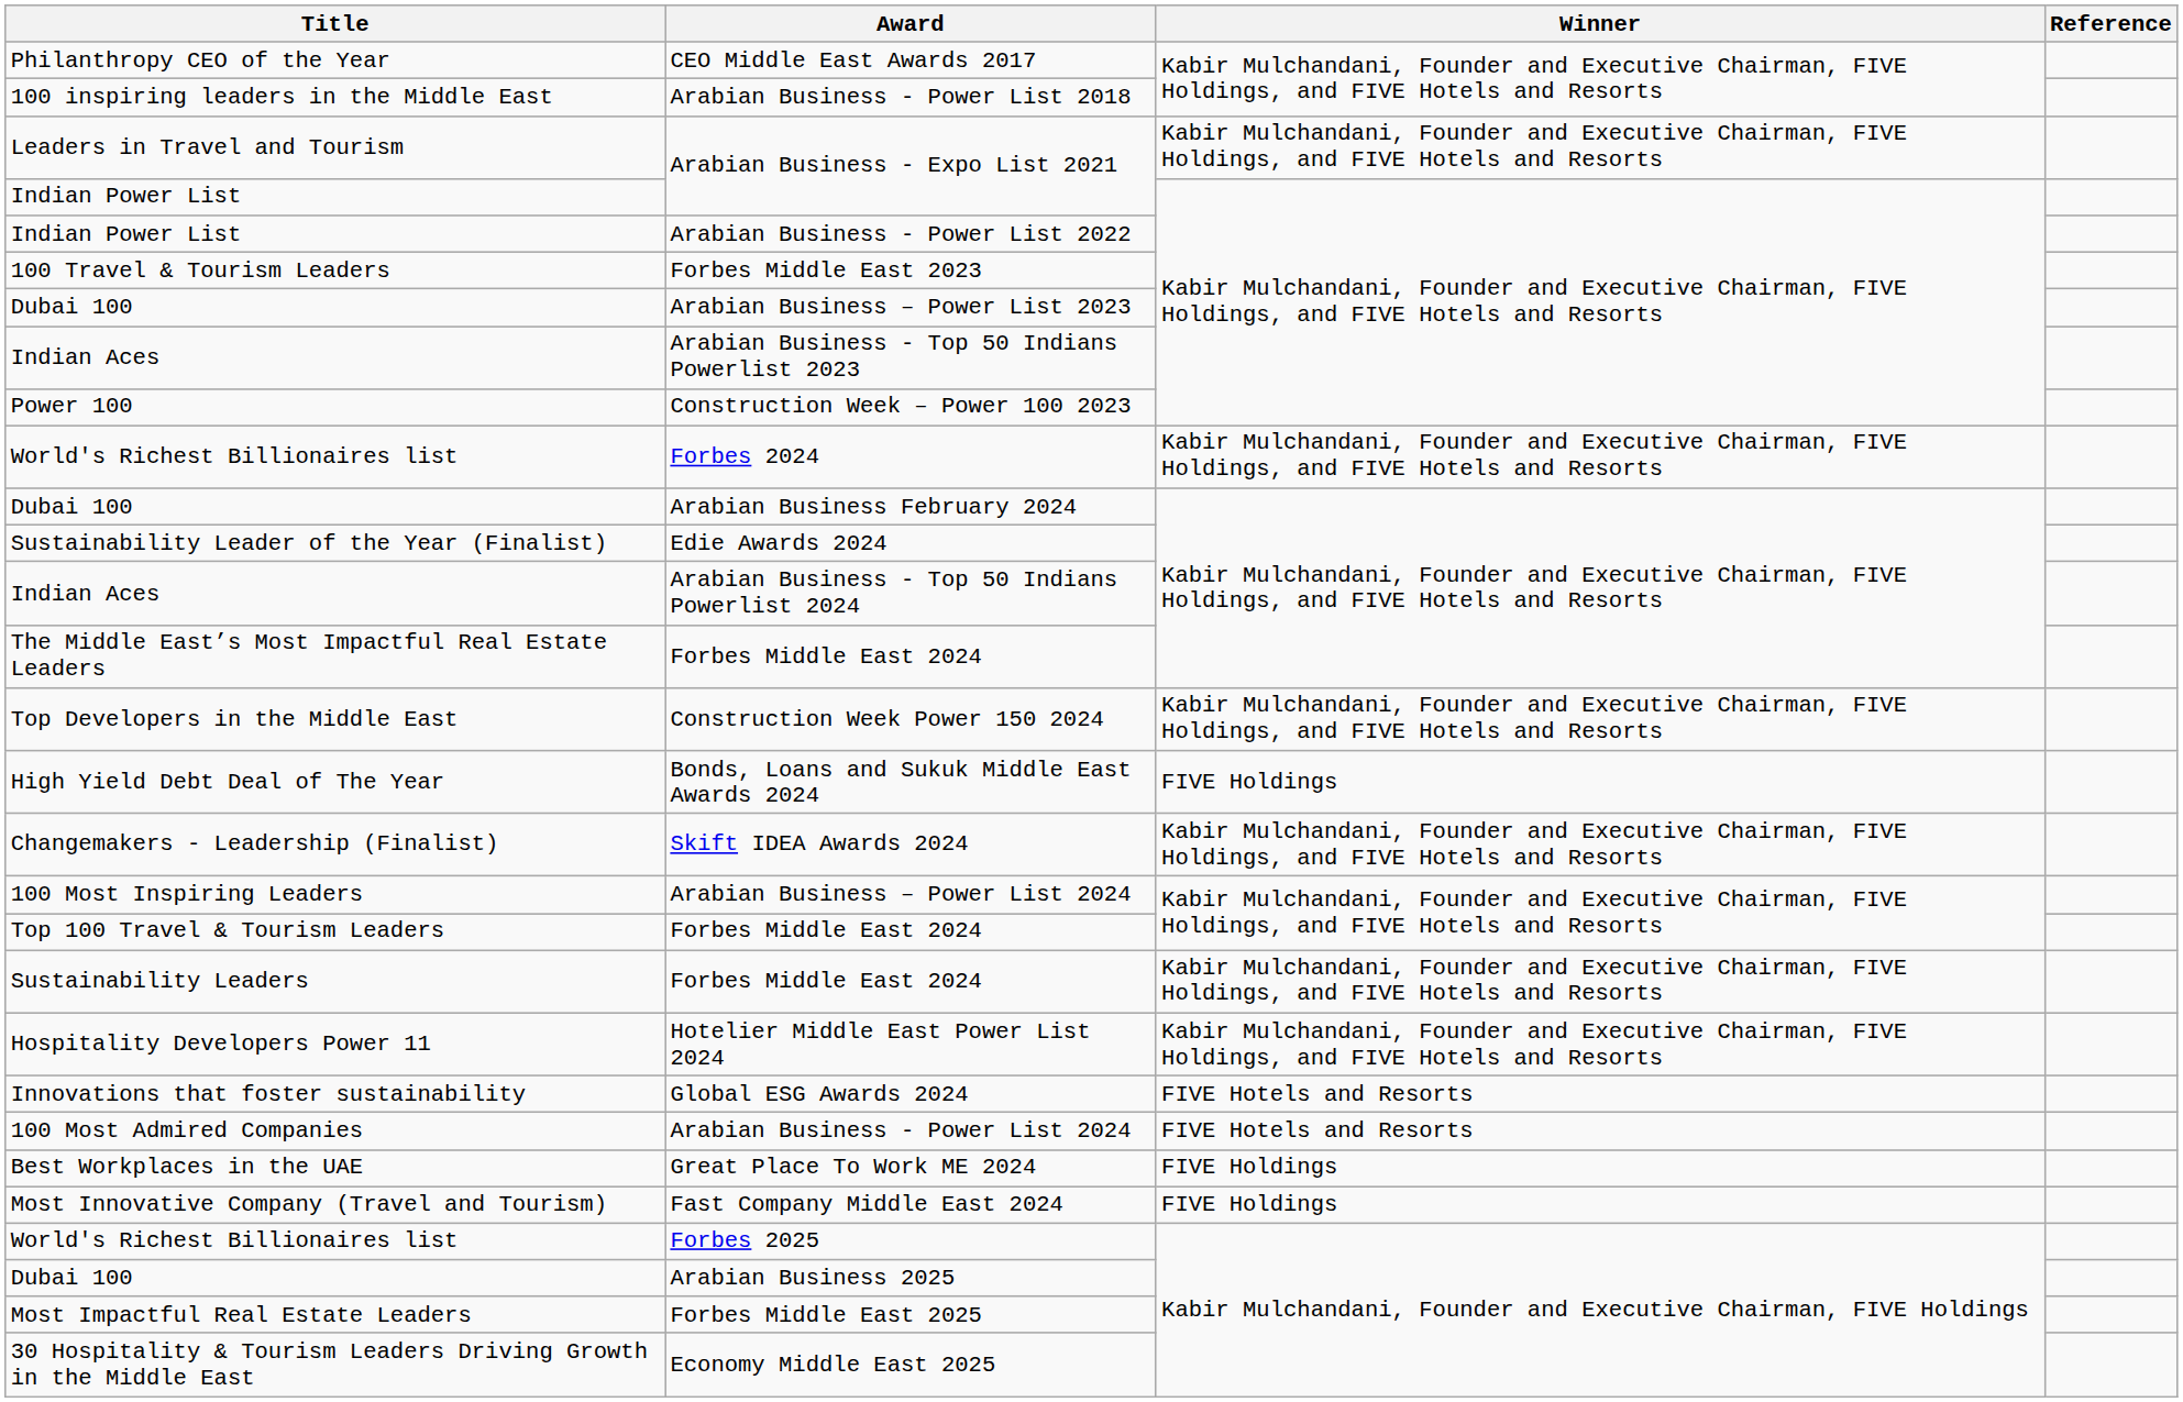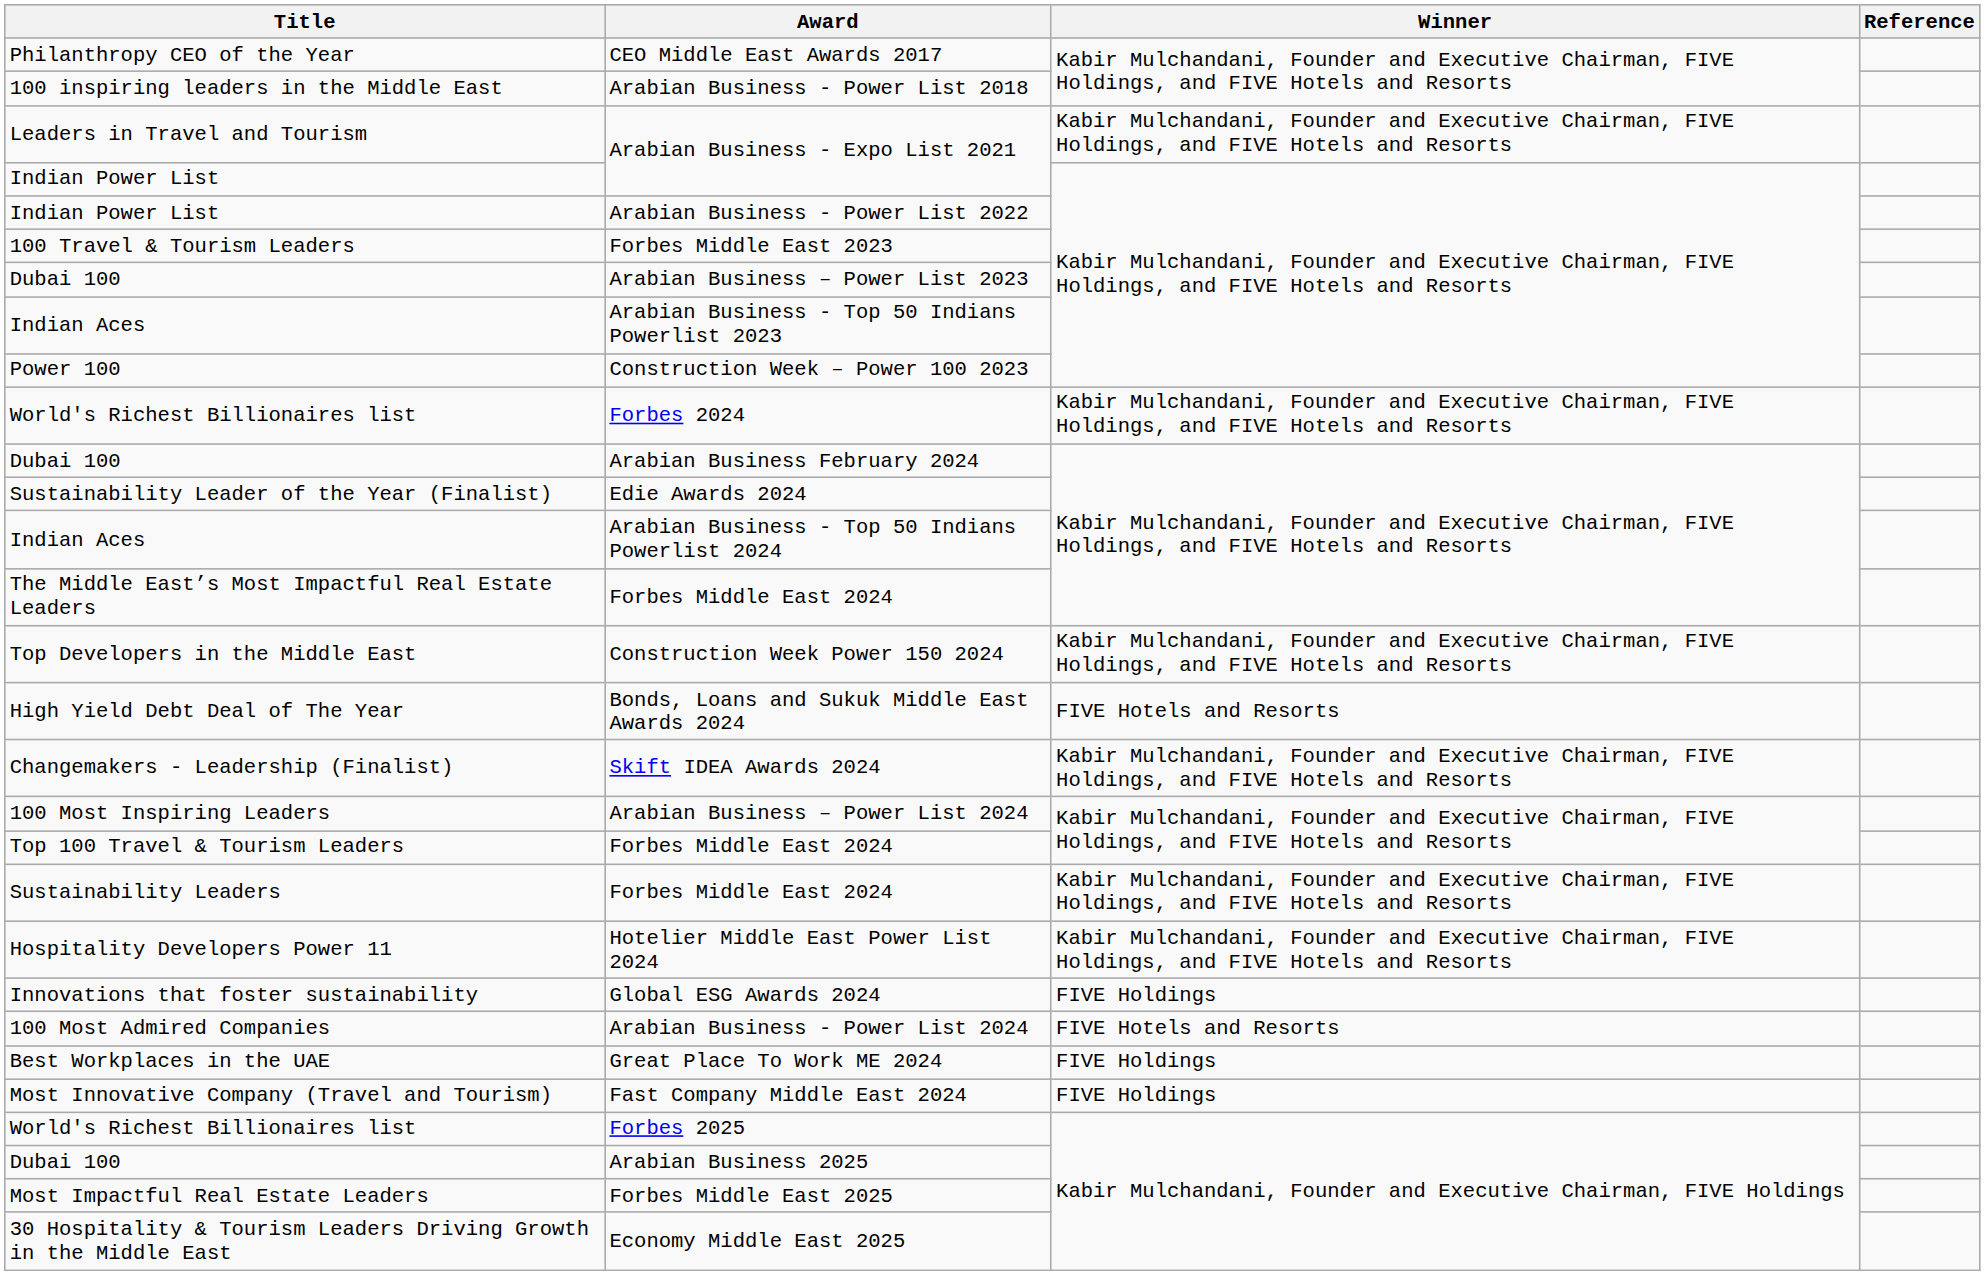 <table class="wikitable sortable">
 <tr>
 <th>Title</th>
 <th>Award</th>
 <th>Winner</th>
 <th>Reference</th>
 </tr>
 <tr>
 <td>Philanthropy CEO of the Year</td>
 <td>CEO Middle East Awards 2017</td>
 <td rowspan="2">Kabir Mulchandani, Founder and Executive Chairman, FIVE Holdings, and FIVE Hotels and Resorts</td>
 <td></td>
 </tr>
 <tr>
 <td>100 inspiring leaders in the Middle East</td>
 <td>Arabian Business - Power List 2018</td>
 <td></td>
 </tr>
 <tr>
 <td>Leaders in Travel and Tourism</td>
 <td rowspan="2">Arabian Business - Expo List 2021</td>
 <td>Kabir Mulchandani, Founder and Executive Chairman, FIVE Holdings, and FIVE Hotels and Resorts</td>
 <td></td>
 </tr>
 <tr>
 <td>Indian Power List</td>
 <td rowspan="6">Kabir Mulchandani, Founder and Executive Chairman, FIVE Holdings, and FIVE Hotels and Resorts</td>
 <td></td>
 </tr>
 <tr>
 <td>Indian Power List</td>
 <td>Arabian Business - Power List 2022</td>
 <td></td>
 </tr>
 <tr>
 <td>100 Travel & Tourism Leaders</td>
 <td>Forbes Middle East 2023</td>
 <td></td>
 </tr>
 <tr>
 <td>Dubai 100</td>
 <td>Arabian Business – Power List 2023</td>
 <td></td>
 </tr>
 <tr>
 <td>Indian Aces</td>
 <td>Arabian Business - Top 50 Indians Powerlist 2023</td>
 <td></td>
 </tr>
 <tr>
 <td>Power 100</td>
 <td>Construction Week – Power 100 2023</td>
 <td></td>
 </tr>
 <tr>
 <td>World's Richest Billionaires list</td>
 <td><a href='#'>Forbes</a> 2024</td>
 <td>Kabir Mulchandani, Founder and Executive Chairman, FIVE Holdings, and FIVE Hotels and Resorts</td>
 <td></td>
 </tr>
 <tr>
 <td>Dubai 100</td>
 <td>Arabian Business February 2024</td>
 <td rowspan="4">Kabir Mulchandani, Founder and Executive Chairman, FIVE Holdings, and FIVE Hotels and Resorts</td>
 <td></td>
 </tr>
 <tr>
 <td>Sustainability Leader of the Year (Finalist)</td>
 <td>Edie Awards 2024</td>
 <td></td>
 </tr>
 <tr>
 <td>Indian Aces</td>
 <td>Arabian Business - Top 50 Indians Powerlist 2024</td>
 <td></td>
 </tr>
 <tr>
 <td>The Middle East’s Most Impactful Real Estate Leaders</td>
 <td>Forbes Middle East 2024</td>
 <td></td>
 </tr>
 <tr>
 <td>Top Developers in the Middle East</td>
 <td>Construction Week Power 150 2024</td>
 <td>Kabir Mulchandani, Founder and Executive Chairman, FIVE Holdings, and FIVE Hotels and Resorts</td>
 <td></td>
 </tr>
 <tr>
 <td>High Yield Debt Deal of The Year</td>
 <td>Bonds, Loans and Sukuk Middle East Awards 2024</td>
-<td>FIVE Holdings</td>
+<td>FIVE Hotels and Resorts</td>
 <td></td>
 </tr>
 <tr>
 <td>Changemakers - Leadership (Finalist)</td>
 <td><a href='#'>Skift</a> IDEA Awards 2024</td>
 <td>Kabir Mulchandani, Founder and Executive Chairman, FIVE Holdings, and FIVE Hotels and Resorts</td>
 <td></td>
 </tr>
 <tr>
 <td>100 Most Inspiring Leaders</td>
 <td>Arabian Business – Power List 2024</td>
 <td rowspan="2">Kabir Mulchandani, Founder and Executive Chairman, FIVE Holdings, and FIVE Hotels and Resorts</td>
 <td></td>
 </tr>
 <tr>
 <td>Top 100 Travel & Tourism Leaders</td>
 <td>Forbes Middle East 2024</td>
 <td></td>
 </tr>
 <tr>
 <td>Sustainability Leaders</td>
 <td>Forbes Middle East 2024</td>
 <td>Kabir Mulchandani, Founder and Executive Chairman, FIVE Holdings, and FIVE Hotels and Resorts</td>
 <td></td>
 </tr>
 <tr>
 <td>Hospitality Developers Power 11</td>
 <td>Hotelier Middle East Power List 2024</td>
 <td>Kabir Mulchandani, Founder and Executive Chairman, FIVE Holdings, and FIVE Hotels and Resorts</td>
 <td></td>
 </tr>
 <tr>
 <td>Innovations that foster sustainability</td>
 <td>Global ESG Awards 2024</td>
-<td>FIVE Hotels and Resorts</td>
+<td>FIVE Holdings</td>
 <td></td>
 </tr>
 <tr>
 <td>100 Most Admired Companies</td>
 <td>Arabian Business - Power List 2024</td>
 <td>FIVE Hotels and Resorts</td>
 <td></td>
 </tr>
 <tr>
 <td>Best Workplaces in the UAE</td>
 <td>Great Place To Work ME 2024</td>
 <td>FIVE Holdings</td>
 <td></td>
 </tr>
 <tr>
 <td>Most Innovative Company (Travel and Tourism)</td>
 <td>Fast Company Middle East 2024</td>
 <td>FIVE Holdings</td>
 <td></td>
 </tr>
 <tr>
 <td>World's Richest Billionaires list</td>
 <td><a href='#'>Forbes</a> 2025</td>
 <td rowspan="4">Kabir Mulchandani, Founder and Executive Chairman, FIVE Holdings</td>
 <td></td>
 </tr>
 <tr>
 <td>Dubai 100</td>
 <td>Arabian Business 2025</td>
 <td></td>
 </tr>
 <tr>
 <td>Most Impactful Real Estate Leaders</td>
 <td>Forbes Middle East 2025</td>
 <td></td>
 </tr>
 <tr>
 <td>30 Hospitality & Tourism Leaders Driving Growth in the Middle East</td>
 <td>Economy Middle East 2025</td>
 <td></td>
 </tr>
 </table>
